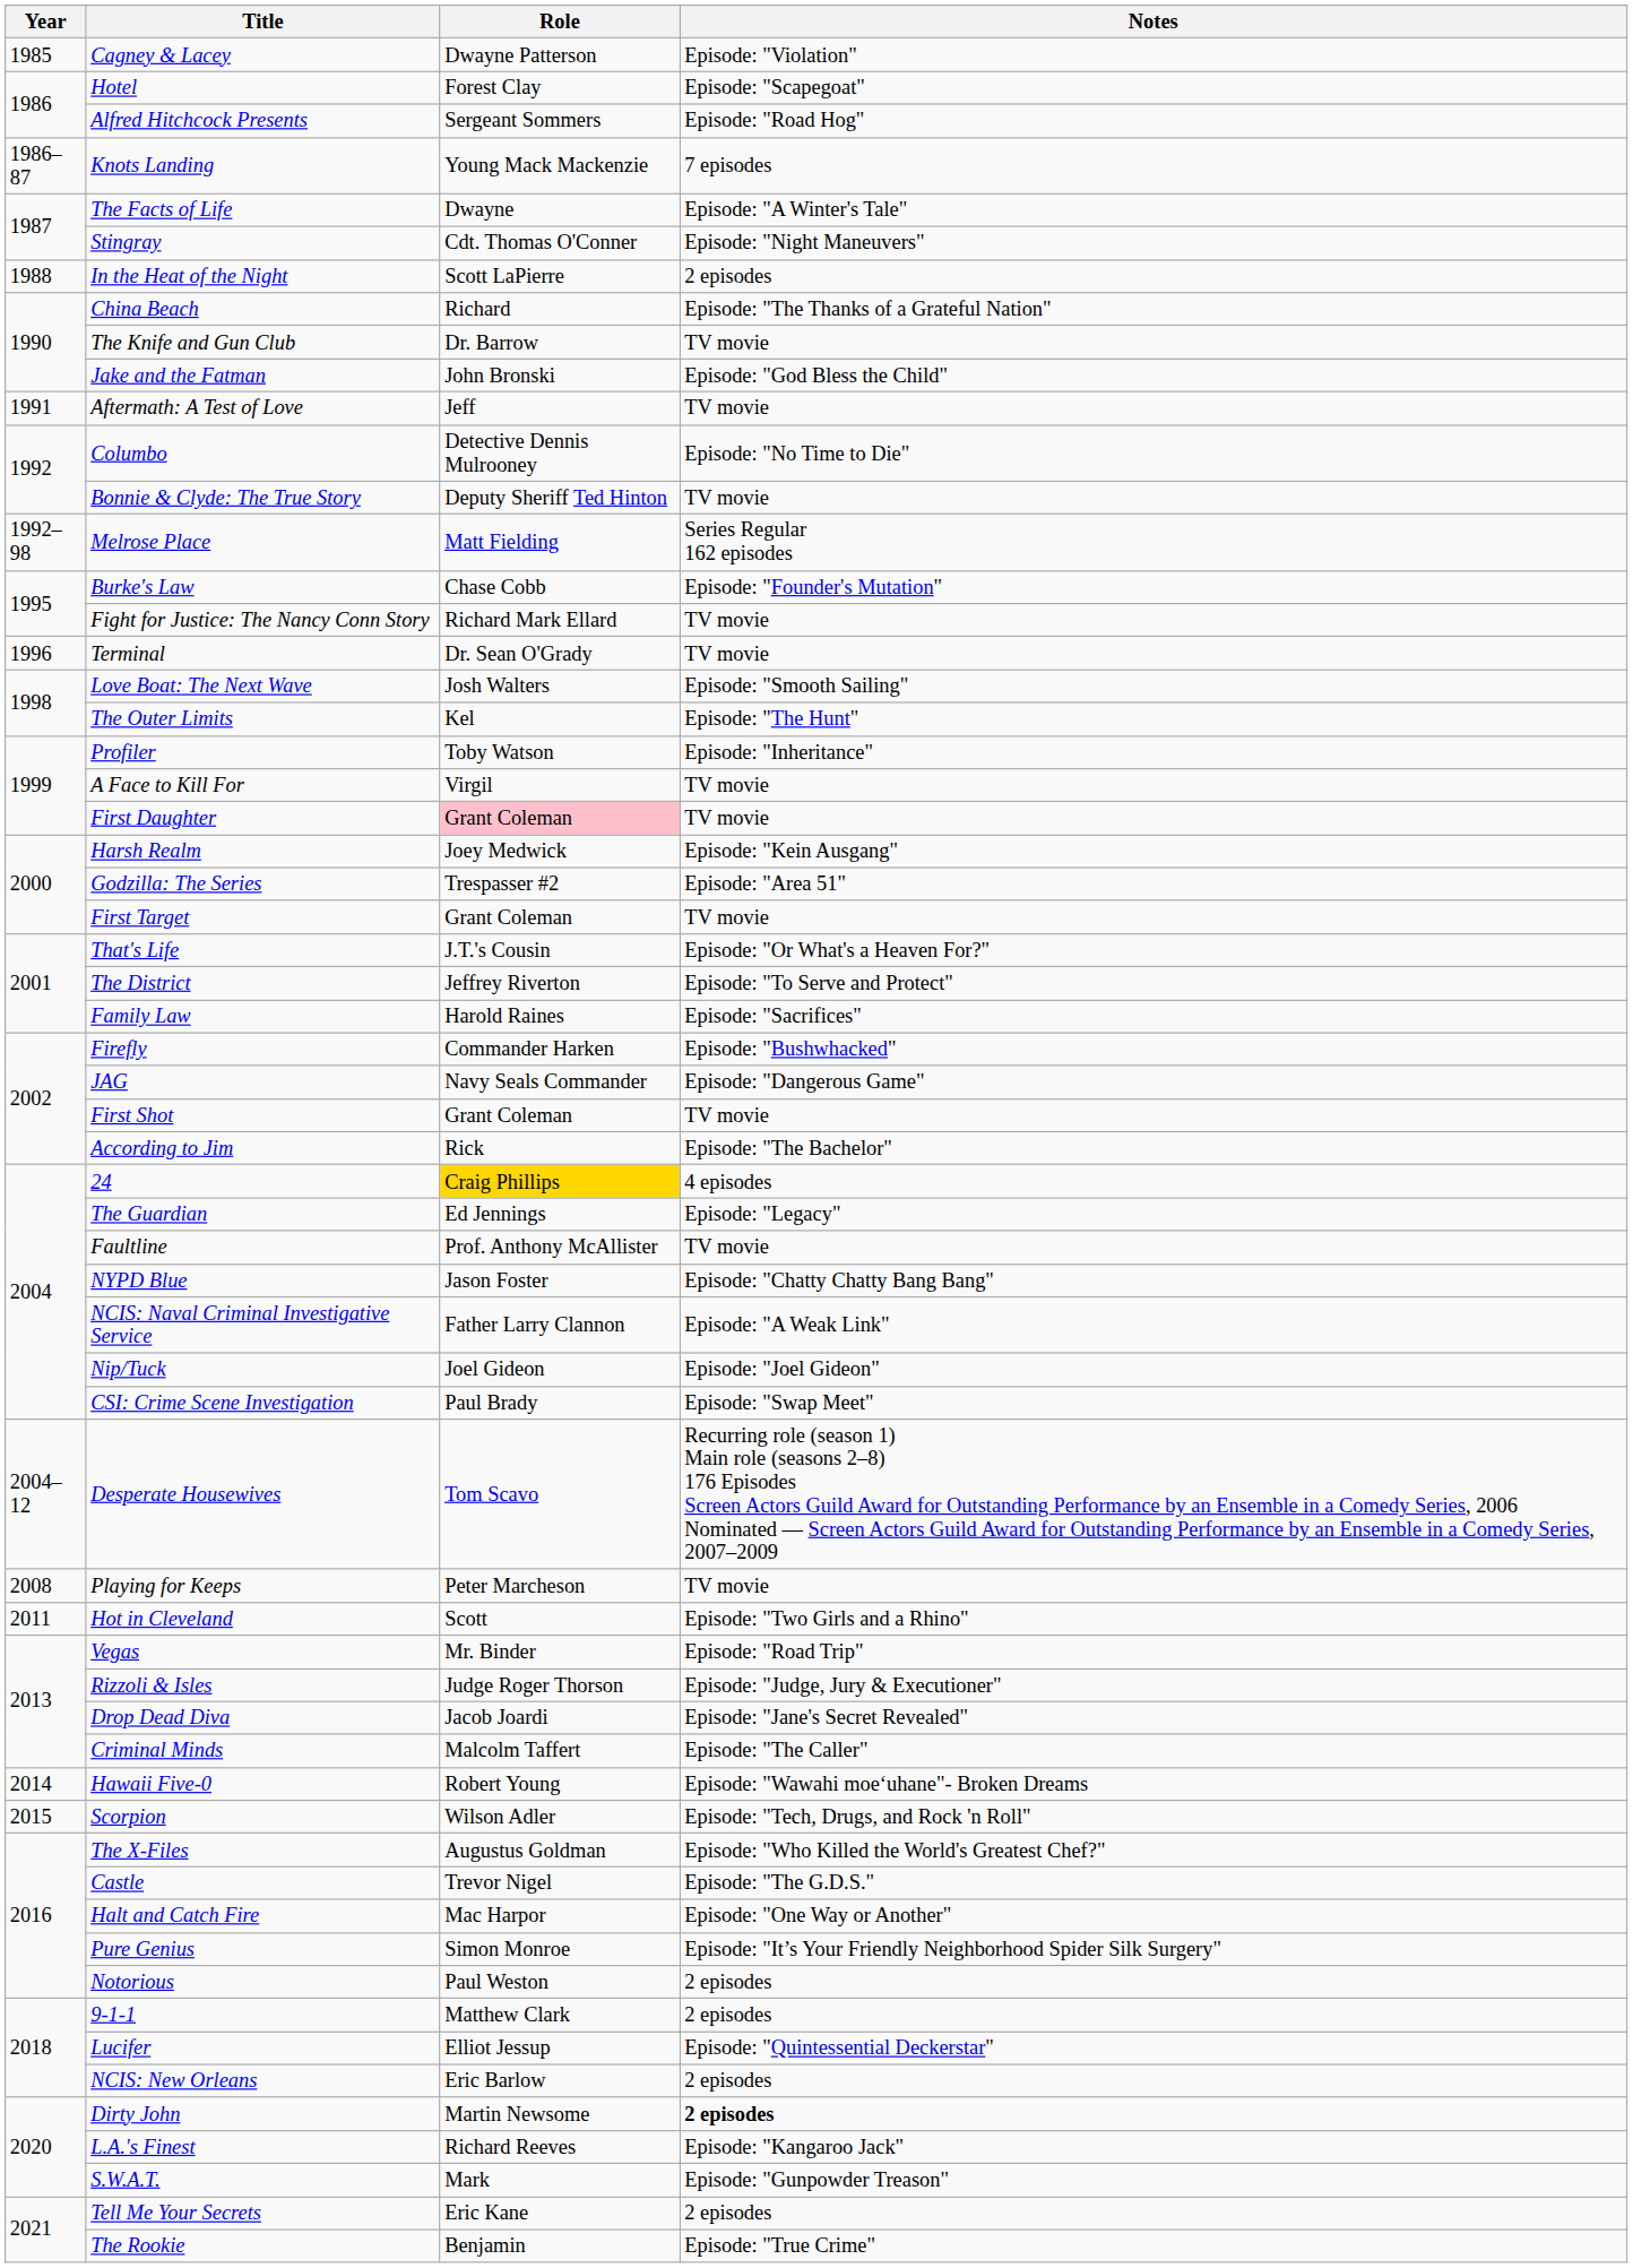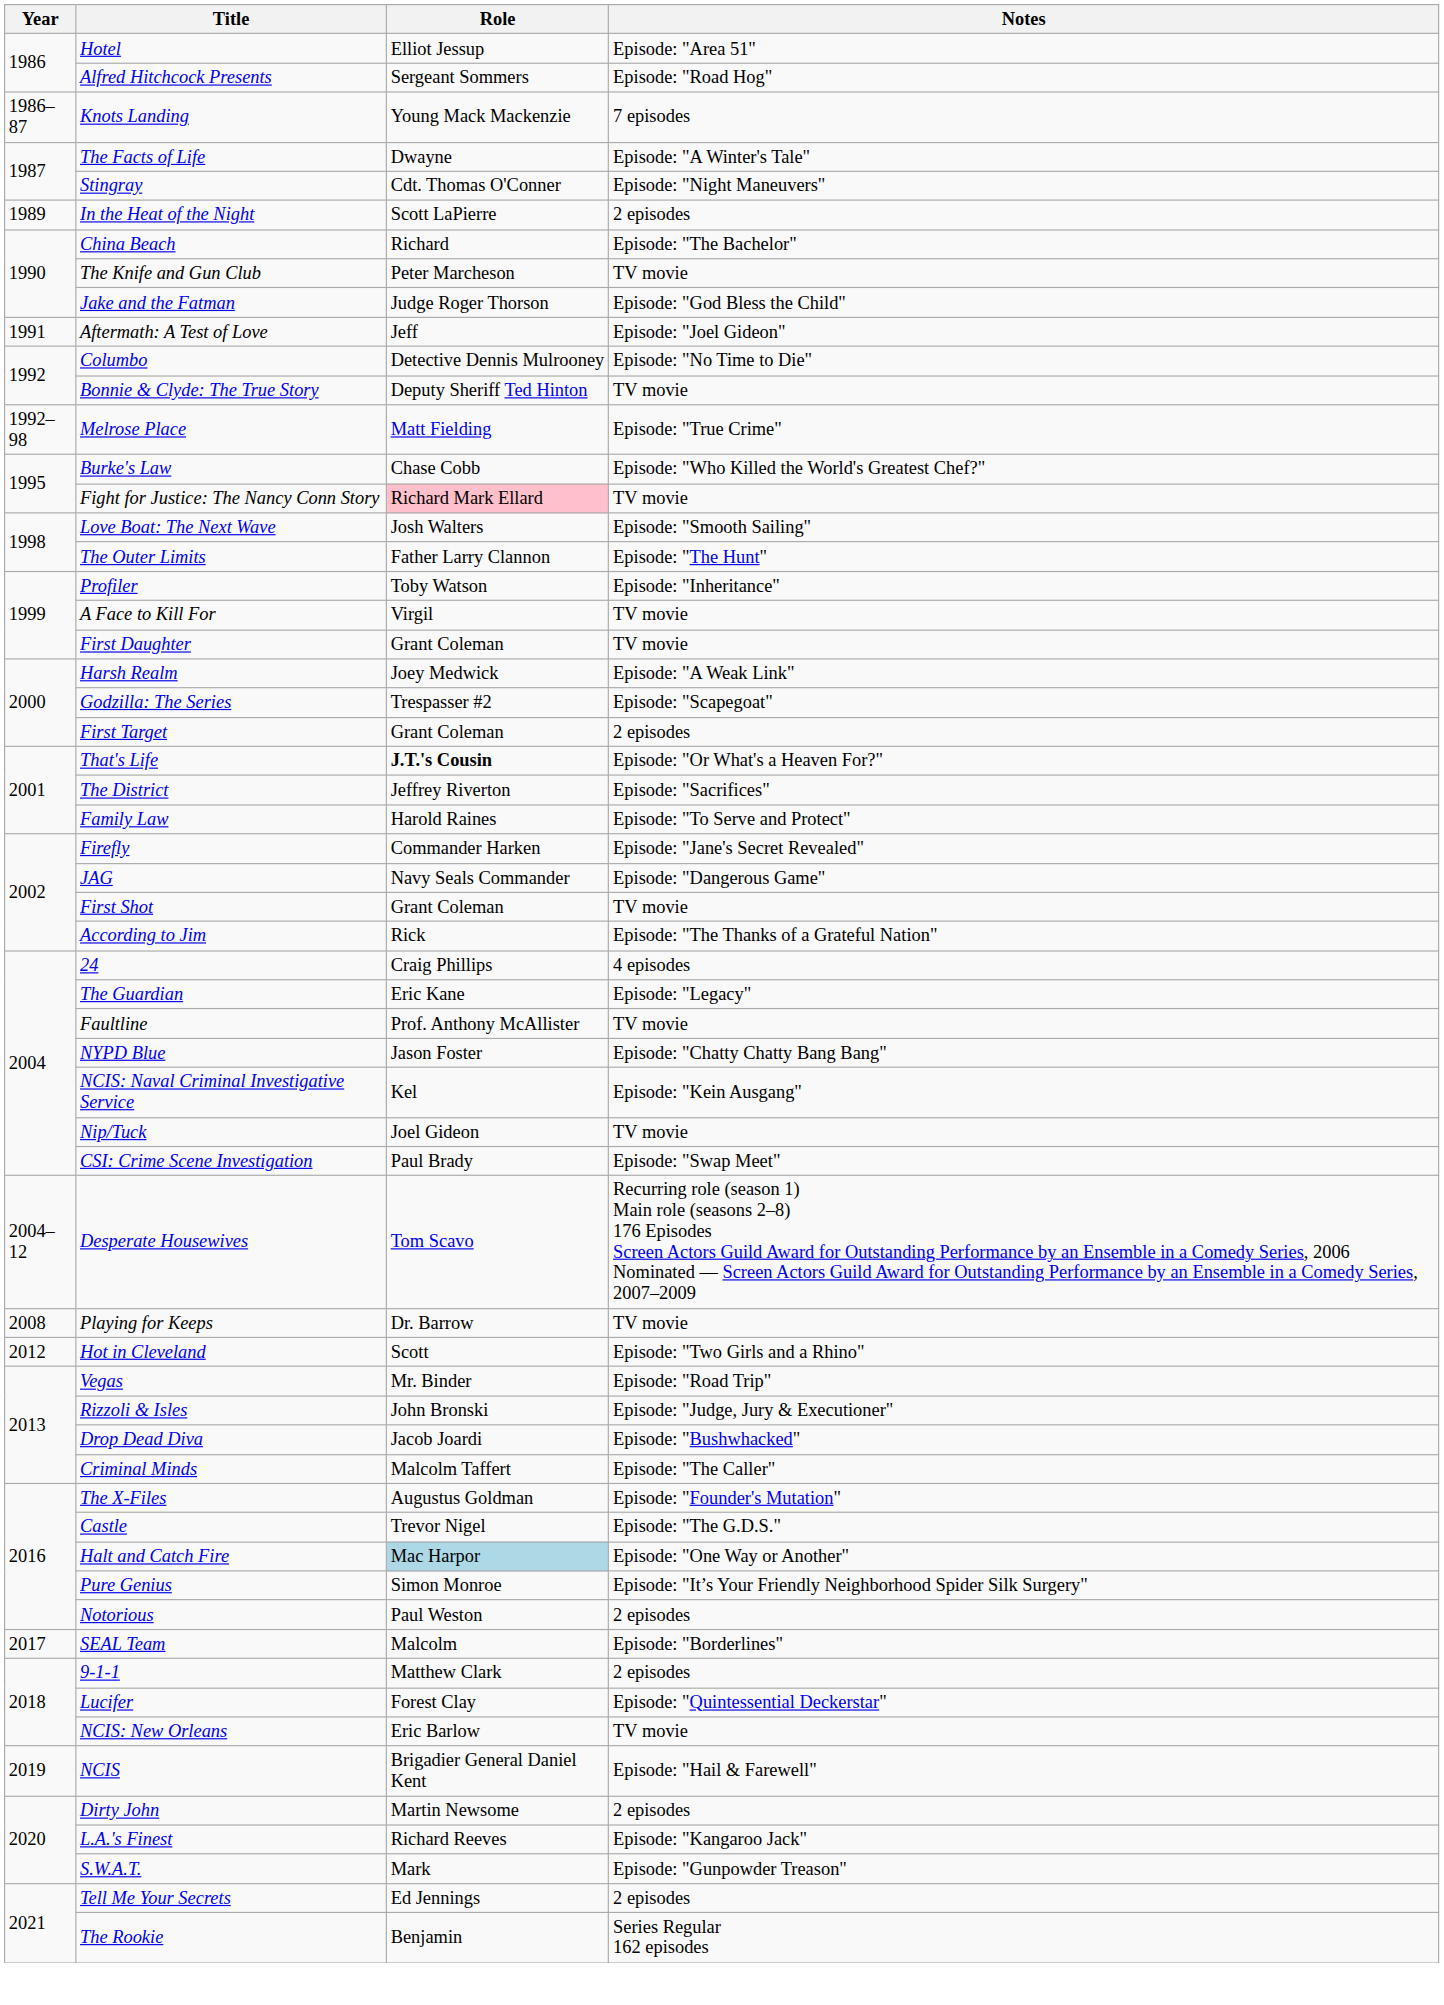 <table class="wikitable sortable">
 <tr>
 <th>Year</th>
 <th>Title</th>
 <th>Role</th>
 <th class="unsortable">Notes</th>
 </tr>
 <tr>
-<td>1985</td>
-<td><em><a href='#'>Cagney & Lacey</a></em></td>
-<td>Dwayne Patterson</td>
-<td>Episode: "Violation"</td>
-</tr>
-<tr>
 <td rowspan=2>1986</td>
 <td><em><a href='#'>Hotel</a></em></td>
-<td>Forest Clay</td>
-<td>Episode: "Scapegoat"</td>
+<td>Elliot Jessup</td>
+<td>Episode: "Area 51"</td>
 </tr>
 <tr>
 <td><em><a href='#'>Alfred Hitchcock Presents</a></em></td>
 <td>Sergeant Sommers</td>
 <td>Episode: "Road Hog"</td>
 </tr>
 <tr>
 <td>1986–87</td>
 <td><em><a href='#'>Knots Landing</a></em></td>
 <td>Young Mack Mackenzie</td>
 <td>7 episodes</td>
 </tr>
 <tr>
 <td rowspan=2>1987</td>
 <td><em><a href='#'>The Facts of Life</a></em></td>
 <td>Dwayne</td>
 <td>Episode: "A Winter's Tale"</td>
 </tr>
 <tr>
 <td><em><a href='#'>Stingray</a></em></td>
 <td>Cdt. Thomas O'Conner</td>
 <td>Episode: "Night Maneuvers"</td>
 </tr>
 <tr>
-<td>1988</td>
+<td>1989</td>
 <td><em><a href='#'>In the Heat of the Night</a></em></td>
 <td>Scott LaPierre</td>
 <td>2 episodes</td>
 </tr>
 <tr>
 <td rowspan=3>1990</td>
 <td><em><a href='#'>China Beach</a></em></td>
 <td>Richard</td>
-<td>Episode: "The Thanks of a Grateful Nation"</td>
+<td>Episode: "The Bachelor"</td>
 </tr>
 <tr>
 <td><em>The Knife and Gun Club</em></td>
-<td>Dr. Barrow</td>
+<td>Peter Marcheson</td>
 <td>TV movie</td>
 </tr>
 <tr>
 <td><em><a href='#'>Jake and the Fatman</a></em></td>
-<td>John Bronski</td>
+<td>Judge Roger Thorson</td>
 <td>Episode: "God Bless the Child"</td>
 </tr>
 <tr>
 <td>1991</td>
 <td><em>Aftermath: A Test of Love</em></td>
 <td>Jeff</td>
-<td>TV movie</td>
+<td>Episode: "Joel Gideon"</td>
 </tr>
 <tr>
 <td rowspan=2>1992</td>
 <td><em><a href='#'>Columbo</a></em></td>
 <td>Detective Dennis Mulrooney</td>
 <td>Episode: "No Time to Die"</td>
 </tr>
 <tr>
 <td><em><a href='#'>Bonnie & Clyde: The True Story</a></em></td>
 <td>Deputy Sheriff <a href='#'>Ted Hinton</a></td>
 <td>TV movie</td>
 </tr>
 <tr>
 <td>1992–98</td>
 <td><em><a href='#'>Melrose Place</a></em></td>
 <td><a href='#'>Matt Fielding</a></td>
-<td>Series Regular<br>162 episodes</td>
+<td>Episode: "True Crime"</td>
 </tr>
 <tr>
 <td rowspan=2>1995</td>
 <td><em><a href='#'>Burke's Law</a></em></td>
 <td>Chase Cobb</td>
-<td>Episode: "<a href='#'>Founder's Mutation</a>"</td>
+<td>Episode: "Who Killed the World's Greatest Chef?"</td>
 </tr>
 <tr>
 <td><em>Fight for Justice: The Nancy Conn Story</em></td>
-<td>Richard Mark Ellard</td>
-<td>TV movie</td>
-</tr>
-<tr>
-<td>1996</td>
-<td><em>Terminal</em></td>
-<td>Dr. Sean O'Grady</td>
+<td style="background: pink;">Richard Mark Ellard</td>
 <td>TV movie</td>
 </tr>
 <tr>
 <td rowspan=2>1998</td>
 <td><em><a href='#'>Love Boat: The Next Wave</a></em></td>
 <td>Josh Walters</td>
 <td>Episode: "Smooth Sailing"</td>
 </tr>
 <tr>
 <td><em><a href='#'>The Outer Limits</a></em></td>
-<td>Kel</td>
+<td>Father Larry Clannon</td>
 <td>Episode: "<a href='#'>The Hunt</a>"</td>
 </tr>
 <tr>
 <td rowspan=3>1999</td>
 <td><em><a href='#'>Profiler</a></em></td>
 <td>Toby Watson</td>
 <td>Episode: "Inheritance"</td>
 </tr>
 <tr>
 <td><em>A Face to Kill For</em></td>
 <td>Virgil</td>
 <td>TV movie</td>
 </tr>
 <tr>
 <td><em><a href='#'>First Daughter</a></em></td>
-<td style="background: pink;">Grant Coleman</td>
+<td>Grant Coleman</td>
 <td>TV movie</td>
 </tr>
 <tr>
 <td rowspan=3>2000</td>
 <td><em><a href='#'>Harsh Realm</a></em></td>
 <td>Joey Medwick</td>
-<td>Episode: "Kein Ausgang"</td>
+<td>Episode: "A Weak Link"</td>
 </tr>
 <tr>
 <td><em><a href='#'>Godzilla: The Series</a></em></td>
 <td>Trespasser #2</td>
-<td>Episode: "Area 51"</td>
+<td>Episode: "Scapegoat"</td>
 </tr>
 <tr>
 <td><em><a href='#'>First Target</a></em></td>
 <td>Grant Coleman</td>
-<td>TV movie</td>
+<td>2 episodes</td>
 </tr>
 <tr>
 <td rowspan=3>2001</td>
 <td><em><a href='#'>That's Life</a></em></td>
-<td>J.T.'s Cousin</td>
+<td><strong>J.T.'s Cousin</strong></td>
 <td>Episode: "Or What's a Heaven For?"</td>
 </tr>
 <tr>
 <td><em><a href='#'>The District</a></em></td>
 <td>Jeffrey Riverton</td>
-<td>Episode: "To Serve and Protect"</td>
+<td>Episode: "Sacrifices"</td>
 </tr>
 <tr>
 <td><em><a href='#'>Family Law</a></em></td>
 <td>Harold Raines</td>
-<td>Episode: "Sacrifices"</td>
+<td>Episode: "To Serve and Protect"</td>
 </tr>
 <tr>
 <td rowspan=4>2002</td>
 <td><em><a href='#'>Firefly</a></em></td>
 <td>Commander Harken</td>
-<td>Episode: "<a href='#'>Bushwhacked</a>"</td>
+<td>Episode: "Jane's Secret Revealed"</td>
 </tr>
 <tr>
 <td><em><a href='#'>JAG</a></em></td>
 <td>Navy Seals Commander</td>
 <td>Episode: "Dangerous Game"</td>
 </tr>
 <tr>
 <td><em><a href='#'>First Shot</a></em></td>
 <td>Grant Coleman</td>
 <td>TV movie</td>
 </tr>
 <tr>
 <td><em><a href='#'>According to Jim</a></em></td>
 <td>Rick</td>
-<td>Episode: "The Bachelor"</td>
+<td>Episode: "The Thanks of a Grateful Nation"</td>
 </tr>
 <tr>
 <td rowspan=7>2004</td>
 <td><em><a href='#'>24</a></em></td>
-<td style="background: gold;">Craig Phillips</td>
+<td>Craig Phillips</td>
 <td>4 episodes</td>
 </tr>
 <tr>
 <td><em><a href='#'>The Guardian</a></em></td>
-<td>Ed Jennings</td>
+<td>Eric Kane</td>
 <td>Episode: "Legacy"</td>
 </tr>
 <tr>
 <td><em>Faultline</em></td>
 <td>Prof. Anthony McAllister</td>
 <td>TV movie</td>
 </tr>
 <tr>
 <td><em><a href='#'>NYPD Blue</a></em></td>
 <td>Jason Foster</td>
 <td>Episode: "Chatty Chatty Bang Bang"</td>
 </tr>
 <tr>
 <td><em><a href='#'>NCIS: Naval Criminal Investigative Service</a></em></td>
-<td>Father Larry Clannon</td>
-<td>Episode: "A Weak Link"</td>
+<td>Kel</td>
+<td>Episode: "Kein Ausgang"</td>
 </tr>
 <tr>
 <td><em><a href='#'>Nip/Tuck</a></em></td>
 <td>Joel Gideon</td>
-<td>Episode: "Joel Gideon"</td>
+<td>TV movie</td>
 </tr>
 <tr>
 <td><em><a href='#'>CSI: Crime Scene Investigation</a></em></td>
 <td>Paul Brady</td>
 <td>Episode: "Swap Meet"</td>
 </tr>
 <tr>
 <td>2004–12</td>
 <td><em><a href='#'>Desperate Housewives</a></em></td>
 <td><a href='#'>Tom Scavo</a></td>
 <td>Recurring role (season 1)<br>Main role (seasons 2–8)<br>176 Episodes<br><a href='#'>Screen Actors Guild Award for Outstanding Performance by an Ensemble in a Comedy Series</a>, 2006<br>Nominated — <a href='#'>Screen Actors Guild Award for Outstanding Performance by an Ensemble in a Comedy Series</a>, 2007–2009</td>
 </tr>
 <tr>
 <td>2008</td>
 <td><em>Playing for Keeps</em></td>
-<td>Peter Marcheson</td>
+<td>Dr. Barrow</td>
 <td>TV movie</td>
 </tr>
 <tr>
-<td>2011</td>
+<td>2012</td>
 <td><em><a href='#'>Hot in Cleveland</a></em></td>
 <td>Scott</td>
 <td>Episode: "Two Girls and a Rhino"</td>
 </tr>
 <tr>
 <td rowspan=4>2013</td>
 <td><em><a href='#'>Vegas</a></em></td>
 <td>Mr. Binder</td>
 <td>Episode: "Road Trip"</td>
 </tr>
 <tr>
 <td><em><a href='#'>Rizzoli & Isles</a></em></td>
-<td>Judge Roger Thorson</td>
+<td>John Bronski</td>
 <td>Episode: "Judge, Jury & Executioner"</td>
 </tr>
 <tr>
 <td><em><a href='#'>Drop Dead Diva</a></em></td>
 <td>Jacob Joardi</td>
-<td>Episode: "Jane's Secret Revealed"</td>
+<td>Episode: "<a href='#'>Bushwhacked</a>"</td>
 </tr>
 <tr>
 <td><em><a href='#'>Criminal Minds</a></em></td>
 <td>Malcolm Taffert</td>
 <td>Episode: "The Caller"</td>
 </tr>
 <tr>
-<td>2014</td>
-<td><em><a href='#'>Hawaii Five-0</a></em></td>
-<td>Robert Young</td>
-<td>Episode: "Wawahi moeʻuhane"- Broken Dreams</td>
-</tr>
-<tr>
-<td>2015</td>
-<td><em><a href='#'>Scorpion</a></em></td>
-<td>Wilson Adler</td>
-<td>Episode: "Tech, Drugs, and Rock 'n Roll"</td>
-</tr>
-<tr>
 <td rowspan="5">2016</td>
 <td><em><a href='#'>The X-Files</a></em></td>
 <td>Augustus Goldman</td>
-<td>Episode: "Who Killed the World's Greatest Chef?"</td>
+<td>Episode: "<a href='#'>Founder's Mutation</a>"</td>
 </tr>
 <tr>
 <td><em><a href='#'>Castle</a></em></td>
 <td>Trevor Nigel</td>
 <td>Episode: "The G.D.S."</td>
 </tr>
 <tr>
 <td><em><a href='#'>Halt and Catch Fire</a></em></td>
-<td>Mac Harpor</td>
+<td style="background: lightblue;">Mac Harpor</td>
 <td>Episode: "One Way or Another"</td>
 </tr>
 <tr>
 <td><em><a href='#'>Pure Genius</a></em></td>
 <td>Simon Monroe</td>
 <td>Episode: "It’s Your Friendly Neighborhood Spider Silk Surgery"</td>
 </tr>
 <tr>
 <td><em><a href='#'>Notorious</a></em></td>
 <td>Paul Weston</td>
 <td>2 episodes</td>
 </tr>
 <tr>
+<td>2017</td>
+<td><em><a href='#'>SEAL Team</a></em></td>
+<td>Malcolm</td>
+<td>Episode: "Borderlines"</td>
+</tr>
+<tr>
 <td rowspan=3>2018</td>
 <td><em><a href='#'>9-1-1</a></em></td>
 <td>Matthew Clark</td>
 <td>2 episodes</td>
 </tr>
 <tr>
 <td><em><a href='#'>Lucifer</a></em></td>
-<td>Elliot Jessup</td>
+<td>Forest Clay</td>
 <td>Episode: "<a href='#'>Quintessential Deckerstar</a>"</td>
 </tr>
 <tr>
 <td><em><a href='#'>NCIS: New Orleans</a></em></td>
 <td>Eric Barlow</td>
-<td>2 episodes</td>
+<td>TV movie</td>
+</tr>
+<tr>
+<td>2019</td>
+<td><em><a href='#'>NCIS</a></em></td>
+<td>Brigadier General Daniel Kent</td>
+<td>Episode: "Hail & Farewell"</td>
 </tr>
 <tr>
 <td rowspan=3>2020</td>
 <td><em><a href='#'>Dirty John</a></em></td>
 <td>Martin Newsome</td>
-<td><strong>2 episodes</strong></td>
+<td>2 episodes</td>
 </tr>
 <tr>
 <td><em><a href='#'>L.A.'s Finest</a></em></td>
 <td>Richard Reeves</td>
 <td>Episode: "Kangaroo Jack"</td>
 </tr>
 <tr>
 <td><em><a href='#'>S.W.A.T.</a></em></td>
 <td>Mark</td>
 <td>Episode: "Gunpowder Treason"</td>
 </tr>
 <tr>
 <td rowspan=2>2021</td>
 <td><em><a href='#'>Tell Me Your Secrets</a></em></td>
-<td>Eric Kane</td>
+<td>Ed Jennings</td>
 <td>2 episodes</td>
 </tr>
 <tr>
 <td><em><a href='#'>The Rookie</a></em></td>
 <td>Benjamin</td>
-<td>Episode: "True Crime"</td>
+<td>Series Regular<br>162 episodes</td>
 </tr>
 </table>
